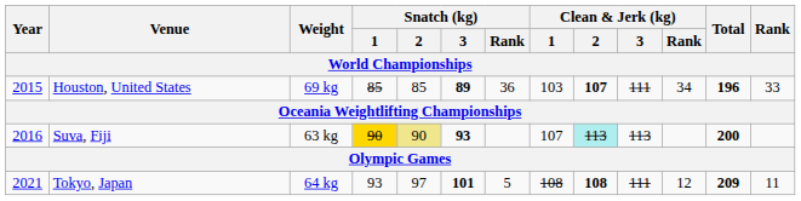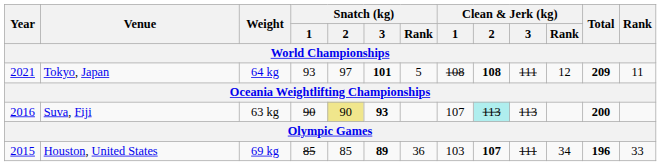 <table class = "wikitable" style="text-align:center;">
 <tr>
 <th rowspan=2 width=40>Year</th>
 <th rowspan=2 width=250>Venue</th>
 <th rowspan=2 width=60>Weight</th>
 <th colspan=4>Snatch (kg)</th>
 <th colspan=4>Clean & Jerk (kg)</th>
 <th rowspan=2 width=40>Total</th>
 <th rowspan=2 width=40>Rank</th>
 </tr>
 <tr>
 <th width=40>1</th>
 <th width=40>2</th>
 <th width=40>3</th>
 <th width=40>Rank</th>
 <th width=40>1</th>
 <th width=40>2</th>
 <th width=40>3</th>
 <th width=40>Rank</th>
 </tr>
 <tr>
 <th colspan=13><a href='#'>World Championships</a></th>
 </tr>
 <tr>
+<td><a href='#'>2021</a></td>
+<td align=left> <a href='#'>Tokyo</a>, <a href='#'>Japan</a></td>
+<td><a href='#'>64 kg</a></td>
+<td>93</td>
+<td>97</td>
+<td><strong>101</strong></td>
+<td>5</td>
+<td><s>108</s></td>
+<td><strong>108</strong></td>
+<td><s>111</s></td>
+<td>12</td>
+<td><strong>209</strong></td>
+<td>11</td>
+</tr>
+<tr>
+<th colspan=13><a href='#'>Oceania Weightlifting Championships</a></th>
+</tr>
+<tr>
+<td><a href='#'>2016</a></td>
+<td align=left> <a href='#'>Suva</a>, <a href='#'>Fiji</a></td>
+<td>63 kg</td>
+<td><s> 90</s></td>
+<td style="background: khaki;">90</td>
+<td><strong>93</strong></td>
+<td></td>
+<td>107</td>
+<td style="background: paleturquoise;"><s>113</s></td>
+<td><s>113</s></td>
+<td></td>
+<td><strong>200</strong></td>
+<td></td>
+</tr>
+<tr>
+<th colspan=13><a href='#'>Olympic Games</a></th>
+</tr>
+<tr>
 <td><a href='#'>2015</a></td>
 <td align=left> <a href='#'>Houston</a>, <a href='#'>United States</a></td>
 <td><a href='#'>69 kg</a></td>
 <td><s>85</s></td>
 <td>85</td>
 <td><strong>89</strong></td>
 <td>36</td>
 <td>103</td>
 <td><strong>107</strong></td>
 <td><s>111</s></td>
 <td>34</td>
 <td><strong>196</strong></td>
 <td>33</td>
 </tr>
-<tr>
-<th colspan=13><a href='#'>Oceania Weightlifting Championships</a></th>
-</tr>
-<tr>
-<td><a href='#'>2016</a></td>
-<td align=left> <a href='#'>Suva</a>, <a href='#'>Fiji</a></td>
-<td>63 kg</td>
-<td style="background: gold;"><s> 90</s></td>
-<td style="background: khaki;">90</td>
-<td><strong>93</strong></td>
-<td></td>
-<td>107</td>
-<td style="background: paleturquoise;"><s>113</s></td>
-<td><s>113</s></td>
-<td></td>
-<td><strong>200</strong></td>
-<td></td>
-</tr>
-<tr>
-<th colspan=13><a href='#'>Olympic Games</a></th>
-</tr>
-<tr>
-<td><a href='#'>2021</a></td>
-<td align=left> <a href='#'>Tokyo</a>, <a href='#'>Japan</a></td>
-<td><a href='#'>64 kg</a></td>
-<td>93</td>
-<td>97</td>
-<td><strong>101</strong></td>
-<td>5</td>
-<td><s>108</s></td>
-<td><strong>108</strong></td>
-<td><s>111</s></td>
-<td>12</td>
-<td><strong>209</strong></td>
-<td>11</td>
-</tr>
 </table>
